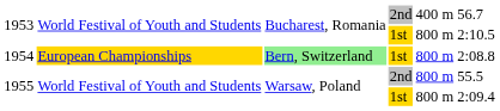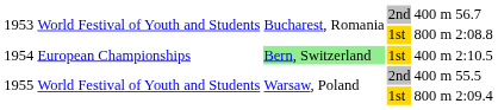 <table>
 <tr>
 <td rowspan=2>1953</td>
 <td rowspan=2><a href='#'>World Festival of Youth and Students</a></td>
 <td rowspan=2><a href='#'>Bucharest</a>, Romania</td>
 <td bgcolor=silver>2nd</td>
 <td>400 m</td>
 <td>56.7</td>
 </tr>
 <tr>
 <td bgcolor=gold>1st</td>
 <td>800 m</td>
-<td>2:10.5</td>
+<td>2:08.8 </td>
 </tr>
 <tr>
 <td>1954</td>
-<td style="background: gold;"><a href='#'>European Championships</a></td>
+<td><a href='#'>European Championships</a></td>
 <td style="background: lightgreen;"><a href='#'>Bern</a>, Switzerland</td>
 <td bgcolor=gold>1st</td>
-<td><a href='#'>800 m</a></td>
-<td>2:08.8 </td>
+<td>400 m</td>
+<td>2:10.5</td>
 </tr>
 <tr>
 <td rowspan=2>1955</td>
 <td rowspan=2><a href='#'>World Festival of Youth and Students</a></td>
 <td rowspan=2><a href='#'>Warsaw</a>, Poland</td>
 <td bgcolor=silver>2nd</td>
-<td><a href='#'>800 m</a></td>
+<td>400 m</td>
 <td>55.5</td>
 </tr>
 <tr>
 <td bgcolor=gold>1st</td>
 <td>800 m</td>
 <td>2:09.4</td>
 </tr>
 </table>
